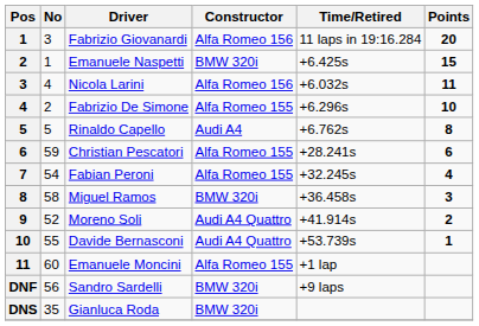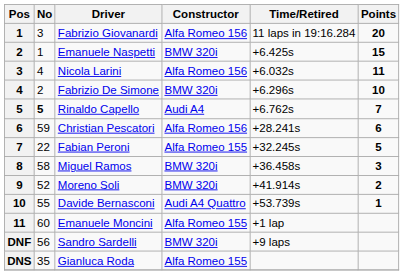 <table class="wikitable" style="font-size: 80%;">
 <tr>
 <th>Pos</th>
 <th>No</th>
 <th>Driver</th>
 <th>Constructor</th>
 <th>Time/Retired</th>
 <th>Points</th>
 </tr>
 <tr>
 <th>1</th>
 <td>3</td>
 <td> <a href='#'>Fabrizio Giovanardi</a></td>
 <td><a href='#'>Alfa Romeo 156</a></td>
 <td>11 laps in 19:16.284</td>
 <td align=center><strong>20</strong></td>
 </tr>
 <tr>
 <th>2</th>
 <td>1</td>
 <td> <a href='#'>Emanuele Naspetti</a></td>
 <td><a href='#'>BMW 320i</a></td>
 <td>+6.425s</td>
 <td align=center><strong>15</strong></td>
 </tr>
 <tr>
 <th>3</th>
 <td>4</td>
 <td> <a href='#'>Nicola Larini</a></td>
 <td><a href='#'>Alfa Romeo 156</a></td>
 <td>+6.032s</td>
 <td align=center><strong>11</strong></td>
 </tr>
 <tr>
 <th>4</th>
 <td>2</td>
 <td> <a href='#'>Fabrizio De Simone</a></td>
-<td><a href='#'>Alfa Romeo 155</a></td>
+<td><a href='#'>BMW 320i</a></td>
 <td>+6.296s</td>
 <td align=center><strong>10</strong></td>
 </tr>
 <tr>
 <th>5</th>
-<td>5</td>
+<td><strong>5</strong></td>
 <td> <a href='#'>Rinaldo Capello</a></td>
 <td><a href='#'>Audi A4</a></td>
 <td>+6.762s</td>
-<td align=center><strong>8</strong></td>
+<td align=center><strong>7</strong></td>
 </tr>
 <tr>
 <th>6</th>
 <td>59</td>
 <td> <a href='#'>Christian Pescatori</a></td>
-<td><a href='#'>Alfa Romeo 155</a></td>
+<td><a href='#'>Alfa Romeo 156</a></td>
 <td>+28.241s</td>
 <td align=center><strong>6</strong></td>
 </tr>
 <tr>
 <th>7</th>
-<td>54</td>
+<td>22</td>
 <td> <a href='#'>Fabian Peroni</a></td>
 <td><a href='#'>Alfa Romeo 155</a></td>
 <td>+32.245s</td>
-<td align=center><strong>4</strong></td>
+<td align=center><strong>5</strong></td>
 </tr>
 <tr>
 <th>8</th>
 <td>58</td>
 <td> <a href='#'>Miguel Ramos</a></td>
 <td><a href='#'>BMW 320i</a></td>
 <td>+36.458s</td>
 <td align=center><strong>3</strong></td>
 </tr>
 <tr>
 <th>9</th>
 <td>52</td>
 <td> <a href='#'>Moreno Soli</a></td>
-<td><a href='#'>Audi A4 Quattro</a></td>
+<td><a href='#'>BMW 320i</a></td>
 <td>+41.914s</td>
 <td align=center><strong>2</strong></td>
 </tr>
 <tr>
 <th>10</th>
 <td>55</td>
 <td> <a href='#'>Davide Bernasconi</a></td>
 <td><a href='#'>Audi A4 Quattro</a></td>
 <td>+53.739s</td>
 <td align=center><strong>1</strong></td>
 </tr>
 <tr>
 <th>11</th>
 <td>60</td>
 <td> <a href='#'>Emanuele Moncini</a></td>
 <td><a href='#'>Alfa Romeo 155</a></td>
 <td>+1 lap</td>
 <td></td>
 </tr>
 <tr>
 <th>DNF</th>
 <td>56</td>
 <td> <a href='#'>Sandro Sardelli</a></td>
 <td><a href='#'>BMW 320i</a></td>
 <td>+9 laps</td>
 <td></td>
 </tr>
 <tr>
 <th>DNS</th>
 <td>35</td>
 <td> <a href='#'>Gianluca Roda</a></td>
-<td><a href='#'>BMW 320i</a></td>
+<td><a href='#'>Alfa Romeo 155</a></td>
 <td></td>
 <td></td>
 </tr>
 <tr>
 </tr>
 </table>
